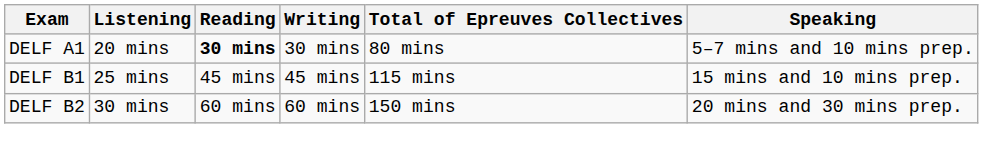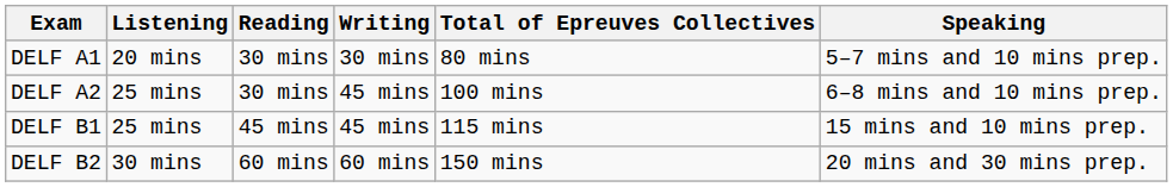 <table class="wikitable">
 <tr>
 <th>Exam</th>
 <th>Listening</th>
 <th>Reading</th>
 <th>Writing</th>
 <th>Total of Epreuves Collectives</th>
 <th>Speaking</th>
 </tr>
 <tr>
 <td>DELF A1</td>
 <td>20 mins</td>
-<td><strong>30 mins</strong></td>
+<td>30 mins</td>
 <td>30 mins</td>
 <td>80 mins</td>
 <td>5–7 mins and 10 mins prep.</td>
+</tr>
+<tr>
+<td>DELF A2</td>
+<td>25 mins</td>
+<td>30 mins</td>
+<td>45 mins</td>
+<td>100 mins</td>
+<td>6–8 mins and 10 mins prep.</td>
 </tr>
 <tr>
 <td>DELF B1</td>
 <td>25 mins</td>
 <td>45 mins</td>
 <td>45 mins</td>
 <td>115 mins</td>
 <td>15 mins and 10 mins prep.</td>
 </tr>
 <tr>
 <td>DELF B2</td>
 <td>30 mins</td>
 <td>60 mins</td>
 <td>60 mins</td>
 <td>150 mins</td>
 <td>20 mins and 30 mins prep.</td>
 </tr>
 </table>
